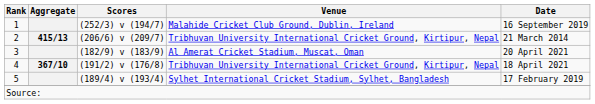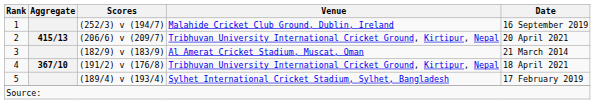 <table class="wikitable plainrowheaders sortable">
 <tr>
 <th scope="col">Rank</th>
 <th scope="col">Aggregate</th>
 <th scope="col">Scores</th>
 <th scope="col">Venue</th>
 <th scope="col">Date</th>
 </tr>
 <tr>
 <td align="center">1</td>
 <th scope="row" style="text-align:center;"></th>
 <td> (252/3) v  (194/7)</td>
 <td><a href='#'>Malahide Cricket Club Ground, Dublin, Ireland</a></td>
 <td>16 September 2019</td>
 </tr>
 <tr>
 <td align="center">2</td>
 <th scope="row" style="text-align:center;">415/13</th>
 <td> (206/6) v  (209/7)</td>
 <td><a href='#'>Tribhuvan University International Cricket Ground</a>, <a href='#'>Kirtipur</a>, <a href='#'>Nepal</a></td>
-<td>21 March 2014 </td>
+<td>20 April 2021</td>
 </tr>
 <tr>
 <td align="center">3</td>
 <th scope="row" style="text-align:center;"></th>
 <td> (182/9) v  (183/9)</td>
 <td><a href='#'>Al Amerat Cricket Stadium, Muscat, Oman</a></td>
-<td>20 April 2021</td>
+<td>21 March 2014 </td>
 </tr>
 <tr>
 <td align="center">4</td>
 <th scope="row" style="text-align:center;">367/10</th>
 <td> (191/2) v   (176/8)</td>
 <td><a href='#'>Tribhuvan University International Cricket Ground</a>, <a href='#'>Kirtipur</a>, <a href='#'>Nepal</a></td>
 <td>18 April 2021</td>
 </tr>
 <tr>
 <td align="center">5</td>
 <th scope="row" style="text-align:center;"></th>
 <td> (189/4) v  (193/4)</td>
 <td><a href='#'>Sylhet International Cricket Stadium, Sylhet, Bangladesh</a></td>
 <td>17 February 2019</td>
 </tr>
 <tr>
 </tr>
 <tr class="sortbottom">
 <td colspan="5">Source: </td>
 </tr>
 </table>
